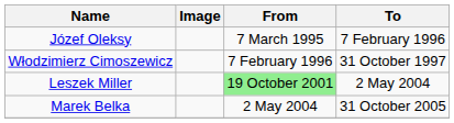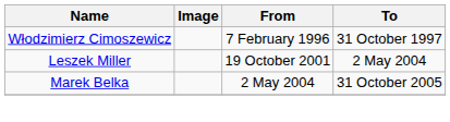 <table class="wikitable plainrowheaders" style="text-align:center;">
 <tr>
 <th>Name</th>
 <th>Image</th>
 <th>From</th>
 <th>To</th>
-</tr>
-<tr>
-<td><a href='#'>Józef Oleksy</a></td>
-<td></td>
-<td>7 March 1995</td>
-<td>7 February 1996</td>
 </tr>
 <tr>
 <td><a href='#'>Włodzimierz Cimoszewicz</a></td>
 <td></td>
 <td>7 February 1996</td>
 <td>31 October 1997</td>
 </tr>
 <tr>
 <td><a href='#'>Leszek Miller</a></td>
 <td></td>
-<td style="background: lightgreen;">19 October 2001</td>
+<td>19 October 2001</td>
 <td>2 May 2004</td>
 </tr>
 <tr>
 <td><a href='#'>Marek Belka</a></td>
 <td></td>
 <td>2 May 2004</td>
 <td>31 October 2005</td>
 </tr>
 <tr>
 </tr>
 </table>
